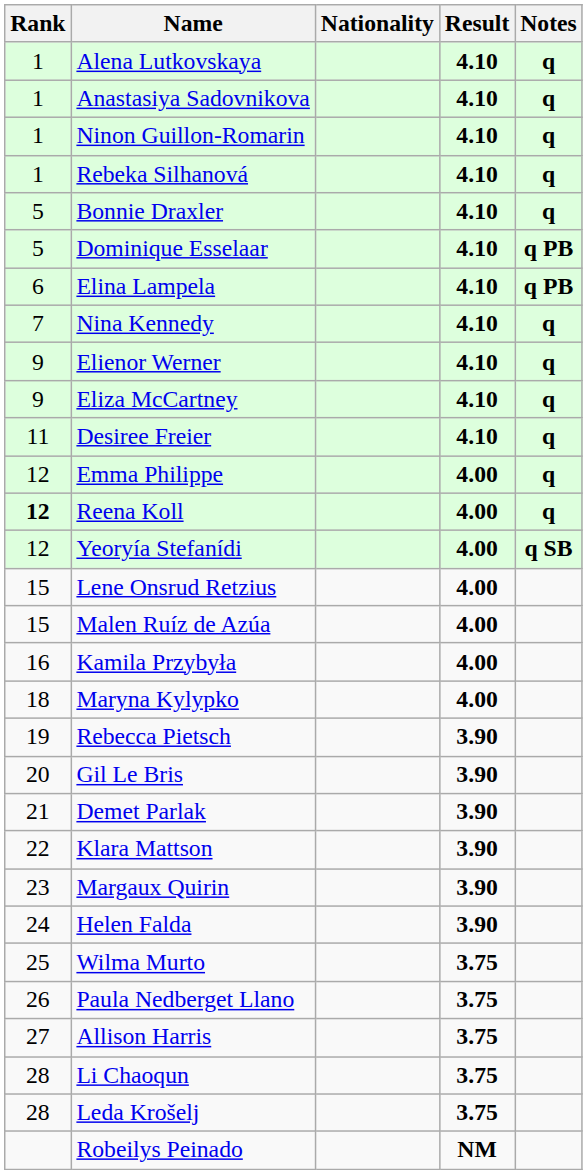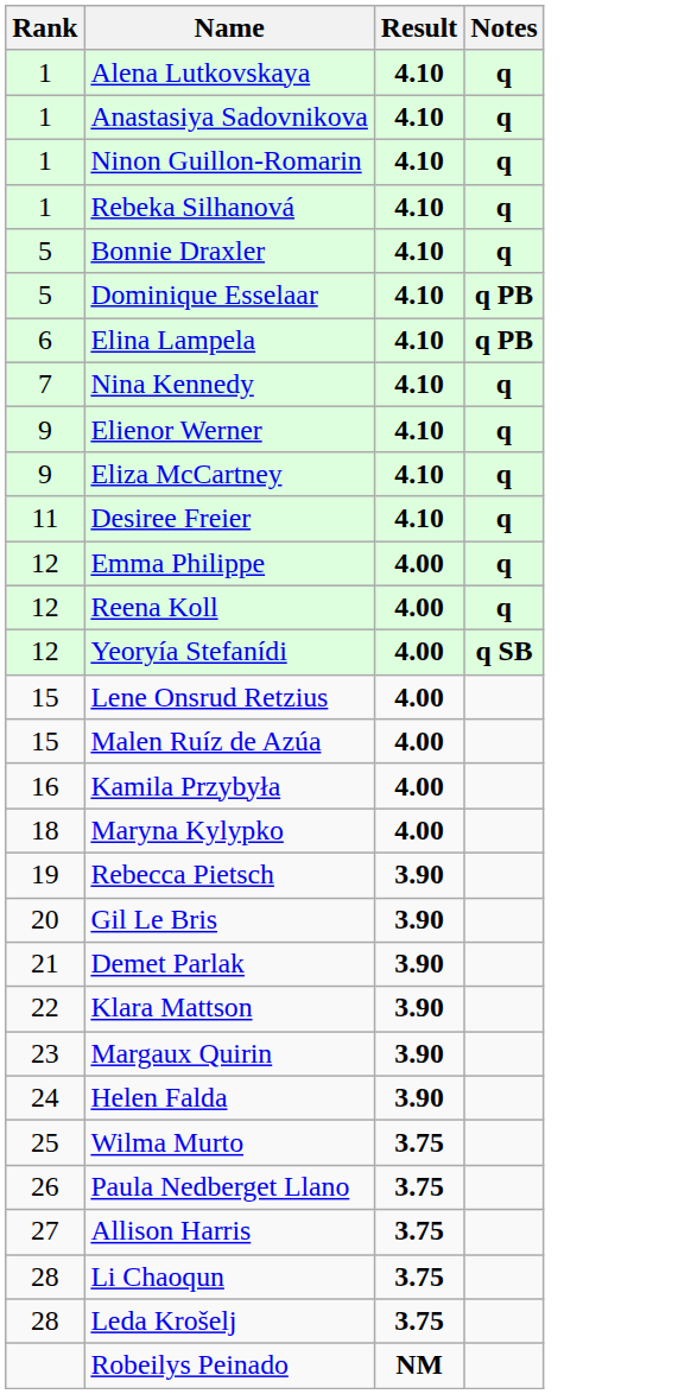 <table class="wikitable sortable" style="text-align:center">
 <tr>
 <th>Rank</th>
 <th>Name</th>
-<th>Nationality</th>
 <th>Result</th>
 <th>Notes</th>
 </tr>
 <tr bgcolor=ddffdd>
 <td>1</td>
 <td align=left><a href='#'>Alena Lutkovskaya</a></td>
-<td align=left></td>
 <td><strong>4.10</strong></td>
 <td><strong>q</strong></td>
 </tr>
 <tr bgcolor=ddffdd>
 <td>1</td>
 <td align=left><a href='#'>Anastasiya Sadovnikova</a></td>
-<td align=left></td>
 <td><strong>4.10</strong></td>
 <td><strong>q</strong></td>
 </tr>
 <tr bgcolor=ddffdd>
 <td>1</td>
 <td align=left><a href='#'>Ninon Guillon-Romarin</a></td>
-<td align=left></td>
 <td><strong>4.10</strong></td>
 <td><strong>q</strong></td>
 </tr>
 <tr bgcolor=ddffdd>
 <td>1</td>
 <td align=left><a href='#'>Rebeka Silhanová</a></td>
-<td align=left></td>
 <td><strong>4.10</strong></td>
 <td><strong>q</strong></td>
 </tr>
 <tr bgcolor=ddffdd>
 <td>5</td>
 <td align=left><a href='#'>Bonnie Draxler</a></td>
-<td align=left></td>
 <td><strong>4.10</strong></td>
 <td><strong>q</strong></td>
 </tr>
 <tr bgcolor=ddffdd>
 <td>5</td>
 <td align=left><a href='#'>Dominique Esselaar</a></td>
-<td align=left></td>
 <td><strong>4.10</strong></td>
 <td><strong>q PB</strong></td>
 </tr>
 <tr bgcolor=ddffdd>
 <td>6</td>
 <td align=left><a href='#'>Elina Lampela</a></td>
-<td align=left></td>
 <td><strong>4.10</strong></td>
 <td><strong>q PB</strong></td>
 </tr>
 <tr bgcolor=ddffdd>
 <td>7</td>
 <td align=left><a href='#'>Nina Kennedy</a></td>
-<td align=left></td>
 <td><strong>4.10</strong></td>
 <td><strong>q</strong></td>
 </tr>
 <tr bgcolor=ddffdd>
 <td>9</td>
 <td align=left><a href='#'>Elienor Werner</a></td>
-<td align=left></td>
 <td><strong>4.10</strong></td>
 <td><strong>q</strong></td>
 </tr>
 <tr bgcolor=ddffdd>
 <td>9</td>
 <td align=left><a href='#'>Eliza McCartney</a></td>
-<td align=left></td>
 <td><strong>4.10</strong></td>
 <td><strong>q</strong></td>
 </tr>
 <tr bgcolor=ddffdd>
 <td>11</td>
 <td align=left><a href='#'>Desiree Freier</a></td>
-<td align=left></td>
 <td><strong>4.10</strong></td>
 <td><strong>q</strong></td>
 </tr>
 <tr bgcolor=ddffdd>
 <td>12</td>
 <td align=left><a href='#'>Emma Philippe</a></td>
-<td align=left></td>
 <td><strong>4.00</strong></td>
 <td><strong>q</strong></td>
 </tr>
 <tr bgcolor=ddffdd>
-<td><strong>12</strong></td>
+<td>12</td>
 <td align=left><a href='#'>Reena Koll</a></td>
-<td align=left></td>
 <td><strong>4.00</strong></td>
 <td><strong>q</strong></td>
 </tr>
 <tr bgcolor=ddffdd>
 <td>12</td>
 <td align=left><a href='#'>Yeoryía Stefanídi</a></td>
-<td align=left></td>
 <td><strong>4.00</strong></td>
 <td><strong>q SB</strong></td>
 </tr>
 <tr>
 <td>15</td>
 <td align=left><a href='#'>Lene Onsrud Retzius</a></td>
-<td align=left></td>
 <td><strong>4.00</strong></td>
 <td></td>
 </tr>
 <tr>
 <td>15</td>
 <td align=left><a href='#'>Malen Ruíz de Azúa</a></td>
-<td align=left></td>
 <td><strong>4.00</strong></td>
 <td></td>
 </tr>
 <tr>
 <td>16</td>
 <td align=left><a href='#'>Kamila Przybyła</a></td>
-<td align=left></td>
 <td><strong>4.00</strong></td>
 <td></td>
 </tr>
 <tr>
 <td>18</td>
 <td align=left><a href='#'>Maryna Kylypko</a></td>
-<td align=left></td>
 <td><strong>4.00</strong></td>
 <td></td>
 </tr>
 <tr>
 <td>19</td>
 <td align=left><a href='#'>Rebecca Pietsch</a></td>
-<td align=left></td>
 <td><strong>3.90</strong></td>
 <td></td>
 </tr>
 <tr>
 <td>20</td>
 <td align=left><a href='#'>Gil Le Bris</a></td>
-<td align=left></td>
 <td><strong>3.90</strong></td>
 <td></td>
 </tr>
 <tr>
 <td>21</td>
 <td align=left><a href='#'>Demet Parlak</a></td>
-<td align=left></td>
 <td><strong>3.90</strong></td>
 <td></td>
 </tr>
 <tr>
 <td>22</td>
 <td align=left><a href='#'>Klara Mattson</a></td>
-<td align=left></td>
 <td><strong>3.90</strong></td>
 <td></td>
 </tr>
 <tr>
 <td>23</td>
 <td align=left><a href='#'>Margaux Quirin</a></td>
-<td align=left></td>
 <td><strong>3.90</strong></td>
 <td></td>
 </tr>
 <tr>
 <td>24</td>
 <td align=left><a href='#'>Helen Falda</a></td>
-<td align=left></td>
 <td><strong>3.90</strong></td>
 <td></td>
 </tr>
 <tr>
 <td>25</td>
 <td align=left><a href='#'>Wilma Murto</a></td>
-<td align=left></td>
 <td><strong>3.75</strong></td>
 <td></td>
 </tr>
 <tr>
 <td>26</td>
 <td align=left><a href='#'>Paula Nedberget Llano</a></td>
-<td align=left></td>
 <td><strong>3.75</strong></td>
 <td></td>
 </tr>
 <tr>
 <td>27</td>
 <td align=left><a href='#'>Allison Harris</a></td>
-<td align=left></td>
 <td><strong>3.75</strong></td>
 <td></td>
 </tr>
 <tr>
 <td>28</td>
 <td align=left><a href='#'>Li Chaoqun</a></td>
-<td align=left></td>
 <td><strong>3.75</strong></td>
 <td></td>
 </tr>
 <tr>
 <td>28</td>
 <td align=left><a href='#'>Leda Krošelj</a></td>
-<td align=left></td>
 <td><strong>3.75</strong></td>
 <td></td>
 </tr>
 <tr>
 <td></td>
 <td align=left><a href='#'>Robeilys Peinado</a></td>
-<td align=left></td>
 <td><strong>NM</strong></td>
 <td></td>
 </tr>
 </table>
